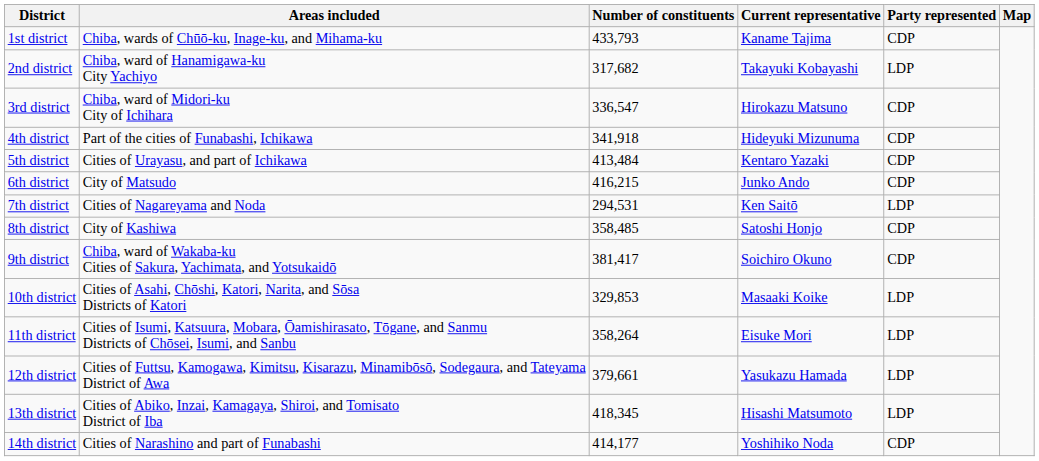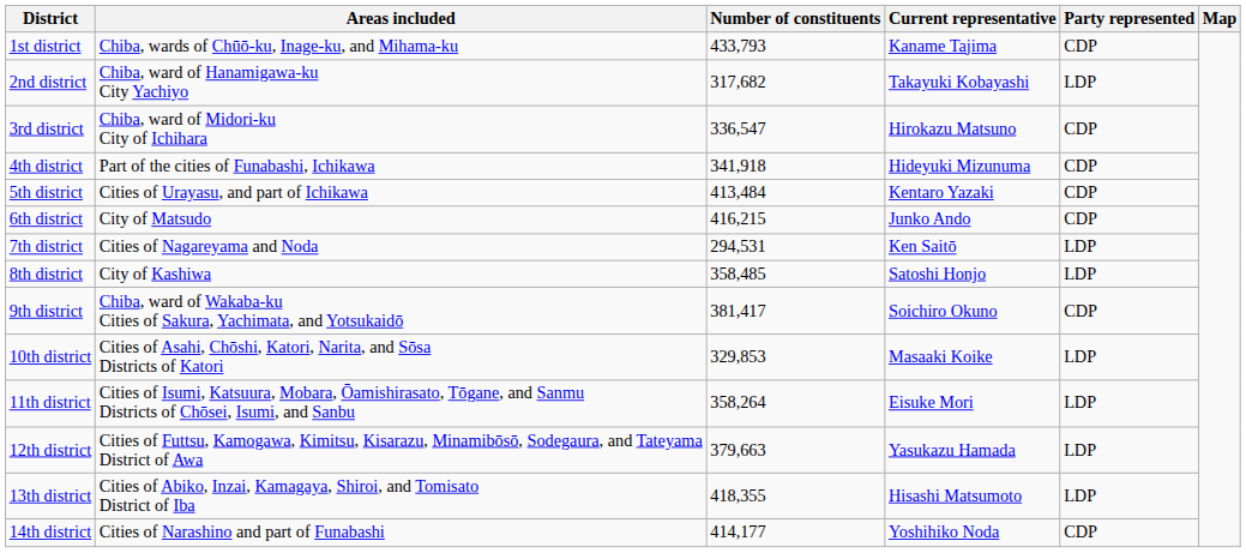 <table class="wikitable">
 <tr>
 <th>District</th>
 <th>Areas included</th>
 <th>Number of constituents</th>
 <th>Current representative</th>
 <th>Party represented</th>
 <th>Map</th>
 </tr>
 <tr>
 <td><a href='#'>1st district</a></td>
 <td><a href='#'>Chiba</a>, wards of <a href='#'>Chūō-ku</a>, <a href='#'>Inage-ku</a>, and <a href='#'>Mihama-ku</a></td>
 <td>433,793</td>
 <td><a href='#'>Kaname Tajima</a></td>
 <td>CDP</td>
 <td rowspan="14"></td>
 </tr>
 <tr>
 <td><a href='#'>2nd district</a></td>
 <td><a href='#'>Chiba</a>, ward of <a href='#'>Hanamigawa-ku</a><br>City <a href='#'>Yachiyo</a></td>
 <td>317,682</td>
 <td><a href='#'>Takayuki Kobayashi</a></td>
 <td>LDP</td>
 </tr>
 <tr>
 <td><a href='#'>3rd district</a></td>
 <td><a href='#'>Chiba</a>, ward of <a href='#'>Midori-ku</a><br>City of <a href='#'>Ichihara</a></td>
 <td>336,547</td>
 <td><a href='#'>Hirokazu Matsuno</a></td>
 <td>CDP</td>
 </tr>
 <tr>
 <td><a href='#'>4th district</a></td>
 <td>Part of the cities of <a href='#'>Funabashi</a>, <a href='#'>Ichikawa</a></td>
 <td>341,918</td>
 <td><a href='#'>Hideyuki Mizunuma</a></td>
 <td>CDP</td>
 </tr>
 <tr>
 <td><a href='#'>5th district</a></td>
 <td>Cities of <a href='#'>Urayasu</a>, and part of <a href='#'>Ichikawa</a></td>
 <td>413,484</td>
 <td><a href='#'>Kentaro Yazaki</a></td>
 <td>CDP</td>
 </tr>
 <tr>
 <td><a href='#'>6th district</a></td>
 <td>City of <a href='#'>Matsudo</a></td>
 <td>416,215</td>
 <td><a href='#'>Junko Ando</a></td>
 <td>CDP</td>
 </tr>
 <tr>
 <td><a href='#'>7th district</a></td>
 <td>Cities of <a href='#'>Nagareyama</a> and <a href='#'>Noda</a></td>
 <td>294,531</td>
 <td><a href='#'>Ken Saitō</a></td>
 <td>LDP</td>
 </tr>
 <tr>
 <td><a href='#'>8th district</a></td>
 <td>City of <a href='#'>Kashiwa</a></td>
 <td>358,485</td>
 <td><a href='#'>Satoshi Honjo</a></td>
-<td>CDP</td>
+<td>LDP</td>
 </tr>
 <tr>
 <td><a href='#'>9th district</a></td>
 <td><a href='#'>Chiba</a>, ward of <a href='#'>Wakaba-ku</a><br>Cities of <a href='#'>Sakura</a>, <a href='#'>Yachimata</a>, and <a href='#'>Yotsukaidō</a></td>
 <td>381,417</td>
 <td><a href='#'>Soichiro Okuno</a></td>
 <td>CDP</td>
 </tr>
 <tr>
 <td><a href='#'>10th district</a></td>
 <td>Cities of <a href='#'>Asahi</a>, <a href='#'>Chōshi</a>, <a href='#'>Katori</a>, <a href='#'>Narita</a>, and <a href='#'>Sōsa</a><br>Districts of <a href='#'>Katori</a></td>
 <td>329,853</td>
 <td><a href='#'>Masaaki Koike</a></td>
 <td>LDP</td>
 </tr>
 <tr>
 <td><a href='#'>11th district</a></td>
 <td>Cities of <a href='#'>Isumi</a>, <a href='#'>Katsuura</a>, <a href='#'>Mobara</a>, <a href='#'>Ōamishirasato</a>, <a href='#'>Tōgane</a>, and <a href='#'>Sanmu</a><br>Districts of <a href='#'>Chōsei</a>, <a href='#'>Isumi</a>, and <a href='#'>Sanbu</a></td>
 <td>358,264</td>
 <td><a href='#'>Eisuke Mori</a></td>
 <td>LDP</td>
 </tr>
 <tr>
 <td><a href='#'>12th district</a></td>
 <td>Cities of <a href='#'>Futtsu</a>, <a href='#'>Kamogawa</a>, <a href='#'>Kimitsu</a>, <a href='#'>Kisarazu</a>, <a href='#'>Minamibōsō</a>, <a href='#'>Sodegaura</a>, and <a href='#'>Tateyama</a><br>District of <a href='#'>Awa</a></td>
-<td>379,661</td>
+<td>379,663</td>
 <td><a href='#'>Yasukazu Hamada</a></td>
 <td>LDP</td>
 </tr>
 <tr>
 <td><a href='#'>13th district</a></td>
 <td>Cities of <a href='#'>Abiko</a>, <a href='#'>Inzai</a>, <a href='#'>Kamagaya</a>, <a href='#'>Shiroi</a>, and <a href='#'>Tomisato</a><br>District of <a href='#'>Iba</a></td>
-<td>418,345</td>
+<td>418,355</td>
 <td><a href='#'>Hisashi Matsumoto</a></td>
 <td>LDP</td>
 </tr>
 <tr>
 <td><a href='#'>14th district</a></td>
 <td>Cities of <a href='#'>Narashino</a> and part of <a href='#'>Funabashi</a></td>
 <td>414,177</td>
 <td><a href='#'>Yoshihiko Noda</a></td>
 <td>CDP</td>
 </tr>
 </table>
